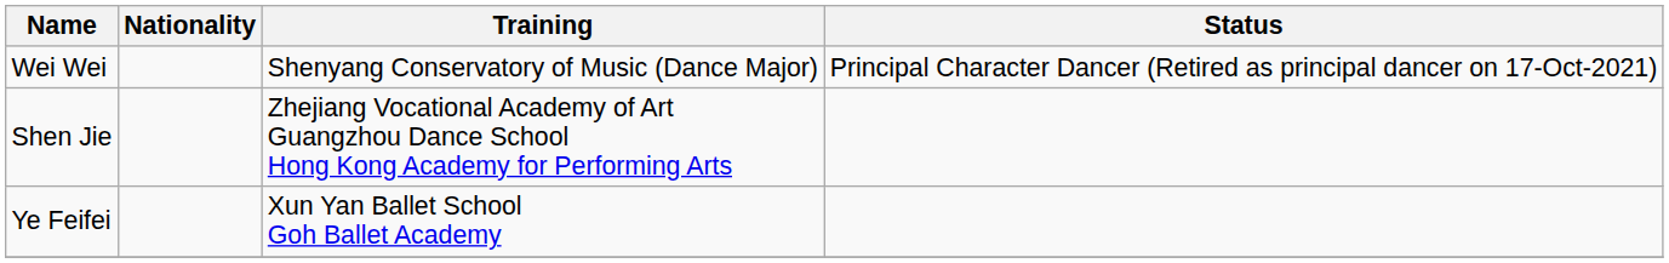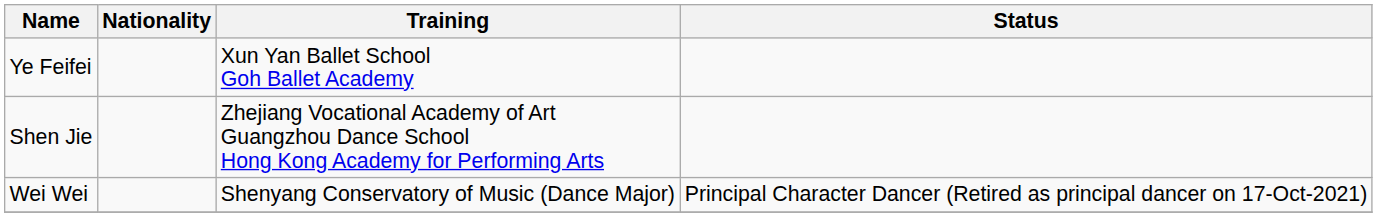 <table class="wikitable">
 <tr>
 <th>Name</th>
 <th>Nationality</th>
 <th>Training</th>
 <th>Status</th>
 </tr>
 <tr>
-<td>Wei Wei</td>
+<td>Ye Feifei</td>
 <td></td>
-<td>Shenyang Conservatory of Music (Dance Major)</td>
-<td>Principal Character Dancer (Retired as principal dancer on 17-Oct-2021)</td>
+<td>Xun Yan Ballet School<br><a href='#'>Goh Ballet Academy</a></td>
+<td></td>
 </tr>
 <tr>
 <td>Shen Jie</td>
 <td></td>
 <td>Zhejiang Vocational Academy of Art<br>Guangzhou Dance School<br><a href='#'>Hong Kong Academy for Performing Arts</a></td>
 <td></td>
 </tr>
 <tr>
-<td>Ye Feifei</td>
+<td>Wei Wei</td>
 <td></td>
-<td>Xun Yan Ballet School<br><a href='#'>Goh Ballet Academy</a></td>
-<td></td>
+<td>Shenyang Conservatory of Music (Dance Major)</td>
+<td>Principal Character Dancer (Retired as principal dancer on 17-Oct-2021)</td>
 </tr>
 <tr>
 </tr>
 </table>
